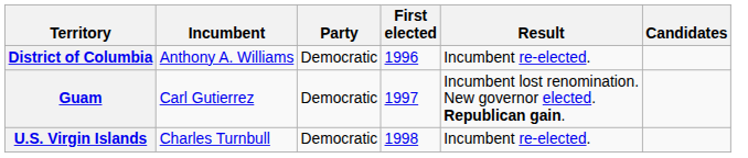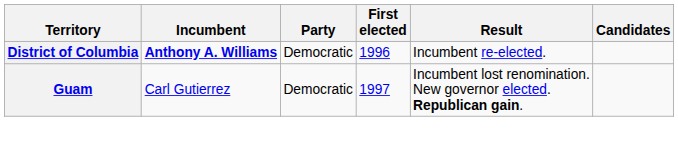 <table class="wikitable sortable">
 <tr valign=bottom>
 <th>Territory</th>
 <th>Incumbent</th>
 <th>Party</th>
 <th>First<br>elected</th>
 <th>Result</th>
 <th>Candidates</th>
 </tr>
 <tr>
 <th><a href='#'>District of Columbia</a></th>
-<td><a href='#'>Anthony A. Williams</a></td>
+<td><strong><a href='#'>Anthony A. Williams</a></strong></td>
 <td>Democratic</td>
 <td><a href='#'>1996</a></td>
 <td>Incumbent <a href='#'>re-elected</a>.</td>
 <td nowrap></td>
 </tr>
 <tr>
 <th><a href='#'>Guam</a></th>
 <td><a href='#'>Carl Gutierrez</a></td>
 <td>Democratic</td>
 <td><a href='#'>1997</a></td>
 <td>Incumbent lost renomination.<br>New governor <a href='#'>elected</a>.<br><strong>Republican gain</strong>.</td>
 <td nowrap></td>
 </tr>
-<tr>
-<th><a href='#'>U.S. Virgin Islands</a></th>
-<td><a href='#'>Charles Turnbull</a></td>
-<td>Democratic</td>
-<td><a href='#'>1998</a></td>
-<td>Incumbent <a href='#'>re-elected</a>.</td>
-<td nowrap></td>
-</tr>
 </table>
